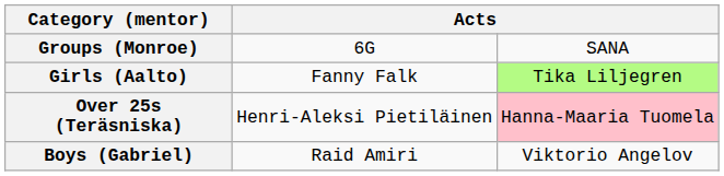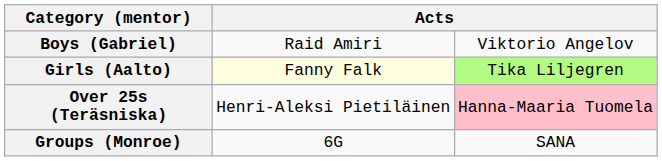 <table class="wikitable" style="text-align:center">
 <tr>
 <th spope="col" style="width:160px;">Category (mentor)</th>
 <th scope="col" colspan="2">Acts</th>
 </tr>
 <tr>
-<th scope="col">Groups (Monroe)</th>
-<td>6G</td>
-<td>SANA</td>
+<th scope="col">Boys (Gabriel)</th>
+<td>Raid Amiri</td>
+<td>Viktorio Angelov</td>
 </tr>
 <tr>
 <th scope="col">Girls (Aalto)</th>
-<td>Fanny Falk</td>
+<td style="background: lightyellow;">Fanny Falk</td>
 <td style="background:#B4FB84">Tika Liljegren</td>
 </tr>
 <tr>
 <th scope="col">Over 25s (Teräsniska)</th>
 <td>Henri-Aleksi Pietiläinen</td>
 <td style="background:pink">Hanna-Maaria Tuomela</td>
 </tr>
 <tr>
-<th scope="col">Boys (Gabriel)</th>
-<td>Raid Amiri</td>
-<td>Viktorio Angelov</td>
+<th scope="col">Groups (Monroe)</th>
+<td>6G</td>
+<td>SANA</td>
 </tr>
 </table>
